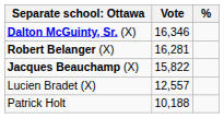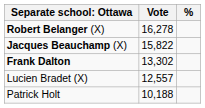 <table class="wikitable">
 <tr>
 <th bgcolor="#DDDDFF" width="200px">Separate school: Ottawa</th>
 <th bgcolor="#DDDDFF" width="50px">Vote</th>
 <th bgcolor="#DDDDFF" width="30px">%</th>
 </tr>
 <tr>
-<td><strong><a href='#'>Dalton McGuinty, Sr.</a></strong> (X)</td>
-<td>16,346</td>
-<td></td>
-</tr>
-<tr>
 <td><strong>Robert Belanger</strong> (X)</td>
-<td>16,281</td>
+<td>16,278</td>
 <td></td>
 </tr>
 <tr>
 <td><strong>Jacques Beauchamp</strong> (X)</td>
 <td>15,822</td>
+<td></td>
+</tr>
+<tr>
+<td><strong>Frank Dalton</strong></td>
+<td>13,302</td>
 <td></td>
 </tr>
 <tr>
 <td>Lucien Bradet (X)</td>
 <td>12,557</td>
 <td></td>
 </tr>
 <tr>
 <td>Patrick Holt</td>
 <td>10,188</td>
 <td></td>
 </tr>
 </table>
